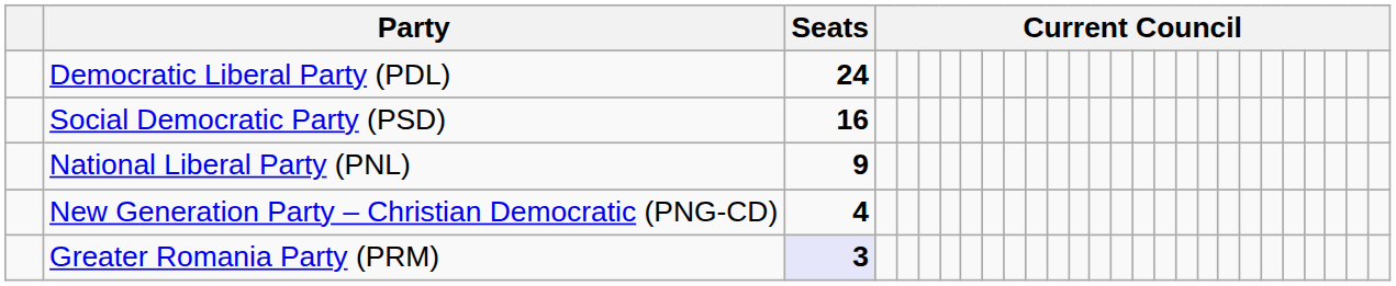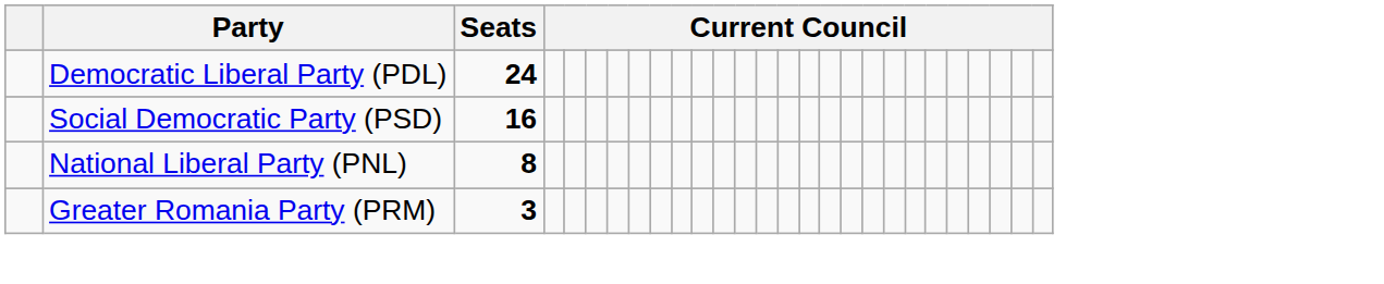 <table class="wikitable">
 <tr>
 <th>   </th>
 <th>Party</th>
 <th>Seats</th>
 <th colspan="24">Current Council</th>
 </tr>
 <tr>
 <td>  </td>
 <td><a href='#'>Democratic Liberal Party</a> (PDL)</td>
 <td style="text-align: right"><strong>24</strong></td>
 <td>  </td>
 <td>  </td>
 <td>  </td>
 <td>  </td>
 <td>  </td>
 <td>  </td>
 <td>  </td>
 <td>  </td>
 <td>  </td>
 <td>  </td>
 <td>  </td>
 <td>  </td>
 <td>  </td>
 <td>  </td>
 <td>  </td>
 <td>  </td>
 <td>  </td>
 <td>  </td>
 <td>  </td>
 <td>  </td>
 <td>  </td>
 <td>  </td>
 <td>  </td>
 <td>  </td>
 </tr>
 <tr>
 <td>  </td>
 <td><a href='#'>Social Democratic Party</a> (PSD)</td>
 <td style="text-align: right"><strong>16</strong></td>
 <td>  </td>
 <td>  </td>
 <td>  </td>
 <td>  </td>
 <td>  </td>
 <td>  </td>
 <td>  </td>
 <td>  </td>
 <td>  </td>
 <td>  </td>
 <td>  </td>
 <td>  </td>
 <td>  </td>
 <td>  </td>
 <td>  </td>
 <td>  </td>
 <td> </td>
 <td> </td>
 <td> </td>
 <td> </td>
 <td> </td>
 <td> </td>
 <td> </td>
 <td> </td>
 </tr>
 <tr>
 <td>  </td>
 <td><a href='#'>National Liberal Party</a> (PNL)</td>
-<td style="text-align: right"><strong>9</strong></td>
+<td style="text-align: right"><strong>8</strong></td>
 <td>  </td>
 <td>  </td>
 <td>  </td>
 <td>  </td>
 <td>  </td>
 <td>  </td>
 <td>  </td>
 <td>  </td>
 <td> </td>
 <td> </td>
 <td> </td>
 <td> </td>
 <td> </td>
 <td> </td>
 <td> </td>
 <td> </td>
 <td> </td>
 <td> </td>
 <td> </td>
 <td> </td>
 <td> </td>
 <td> </td>
 <td> </td>
 <td> </td>
 </tr>
 <tr>
 <td>  </td>
-<td><a href='#'>New Generation Party – Christian Democratic</a> (PNG-CD)</td>
-<td style="text-align: right"><strong>4</strong></td>
-<td>  </td>
-<td>  </td>
-<td>  </td>
-<td>  </td>
-<td> </td>
-<td> </td>
-<td> </td>
-<td> </td>
-<td> </td>
-<td> </td>
-<td> </td>
-<td> </td>
-<td> </td>
-<td> </td>
-<td> </td>
-<td> </td>
-<td> </td>
-<td> </td>
-<td> </td>
-<td> </td>
-<td> </td>
-<td> </td>
-<td> </td>
-<td> </td>
-</tr>
-<tr>
-<td>  </td>
 <td><a href='#'>Greater Romania Party</a> (PRM)</td>
-<td style="background: lavender; text-align: right"><strong>3</strong></td>
+<td style="text-align: right"><strong>3</strong></td>
 <td>  </td>
 <td>  </td>
 <td>  </td>
 <td> </td>
 <td> </td>
 <td> </td>
 <td> </td>
 <td> </td>
 <td> </td>
 <td> </td>
 <td> </td>
 <td> </td>
 <td> </td>
 <td> </td>
 <td> </td>
 <td> </td>
 <td> </td>
 <td> </td>
 <td> </td>
 <td> </td>
 <td> </td>
 <td> </td>
 <td> </td>
 <td> </td>
 </tr>
 </table>
